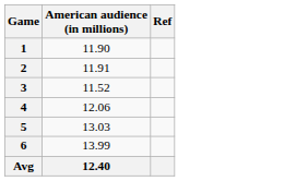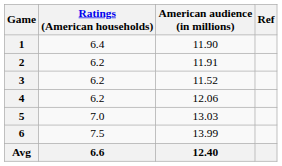 <table class="wikitable sortable" style="text-align:center;">
 <tr>
 <th scope="col">Game</th>
+<th scope="col"><a href='#'>Ratings</a><br>(American households)</th>
 <th scope="col">American audience<br>(in millions)</th>
 <th scope="col" class=unsortable>Ref</th>
 </tr>
 <tr>
 <th scope="row">1</th>
+<td>6.4</td>
 <td>11.90</td>
 <td></td>
 </tr>
 <tr>
 <th scope="row">2</th>
+<td>6.2</td>
 <td>11.91</td>
 <td></td>
 </tr>
 <tr>
 <th scope="row">3</th>
+<td>6.2</td>
 <td>11.52</td>
 <td></td>
 </tr>
 <tr>
 <th scope="row">4</th>
+<td>6.2</td>
 <td>12.06</td>
 <td></td>
 </tr>
 <tr>
 <th scope="row">5</th>
+<td>7.0</td>
 <td>13.03</td>
 <td></td>
 </tr>
 <tr>
 <th scope="row">6</th>
+<td>7.5</td>
 <td>13.99</td>
 <td></td>
 </tr>
 <tr class="sortbottom">
 <th>Avg</th>
+<th>6.6</th>
 <th>12.40</th>
 <th></th>
 </tr>
 </table>
